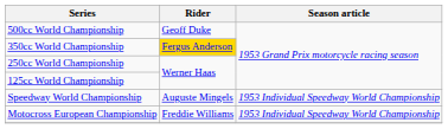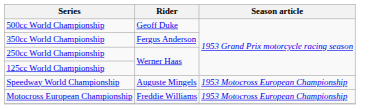 <table class="wikitable" style="font-size: 87%;">
 <tr>
 <th>Series</th>
 <th>Rider</th>
 <th>Season article</th>
 </tr>
 <tr>
 <td><a href='#'>500cc World Championship</a></td>
 <td> <a href='#'>Geoff Duke</a></td>
 <td rowspan=4><em><a href='#'>1953 Grand Prix motorcycle racing season</a></em></td>
 </tr>
 <tr>
 <td><a href='#'>350cc World Championship</a></td>
-<td style="background: gold;"> <a href='#'>Fergus Anderson</a></td>
+<td> <a href='#'>Fergus Anderson</a></td>
 </tr>
 <tr>
 <td><a href='#'>250cc World Championship</a></td>
 <td rowspan=2> <a href='#'>Werner Haas</a></td>
 </tr>
 <tr>
 <td><a href='#'>125cc World Championship</a></td>
 </tr>
 <tr>
 <td><a href='#'>Speedway World Championship</a></td>
 <td> <a href='#'>Auguste Mingels</a></td>
-<td><em><a href='#'>1953 Individual Speedway World Championship</a></em></td>
+<td><em><a href='#'>1953 Motocross European Championship</a></em></td>
 </tr>
 <tr>
 <td><a href='#'>Motocross European Championship</a></td>
 <td> <a href='#'>Freddie Williams</a></td>
-<td><em><a href='#'>1953 Individual Speedway World Championship</a></em></td>
+<td><em><a href='#'>1953 Motocross European Championship</a></em></td>
 </tr>
 <tr>
 </tr>
 </table>
